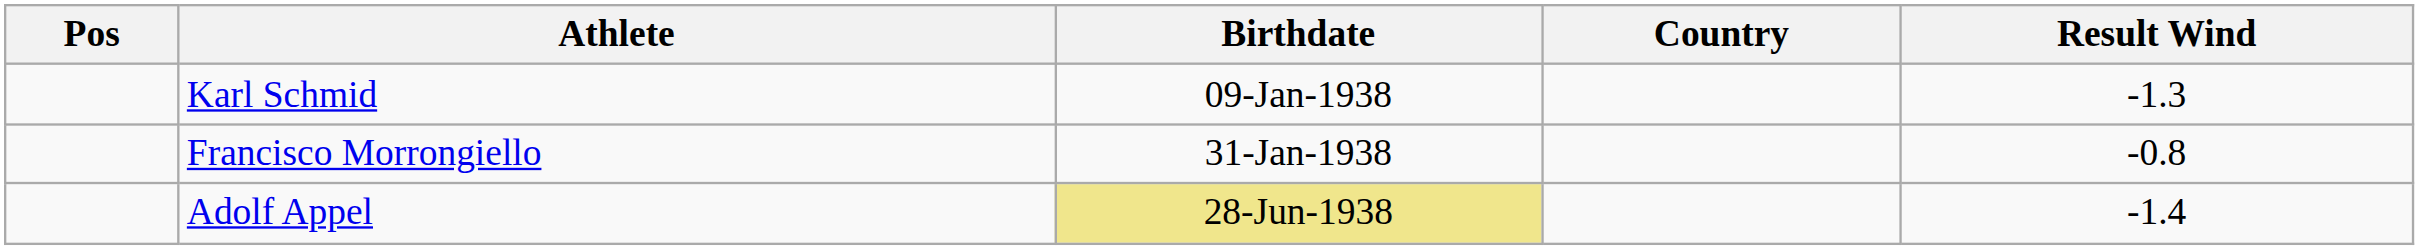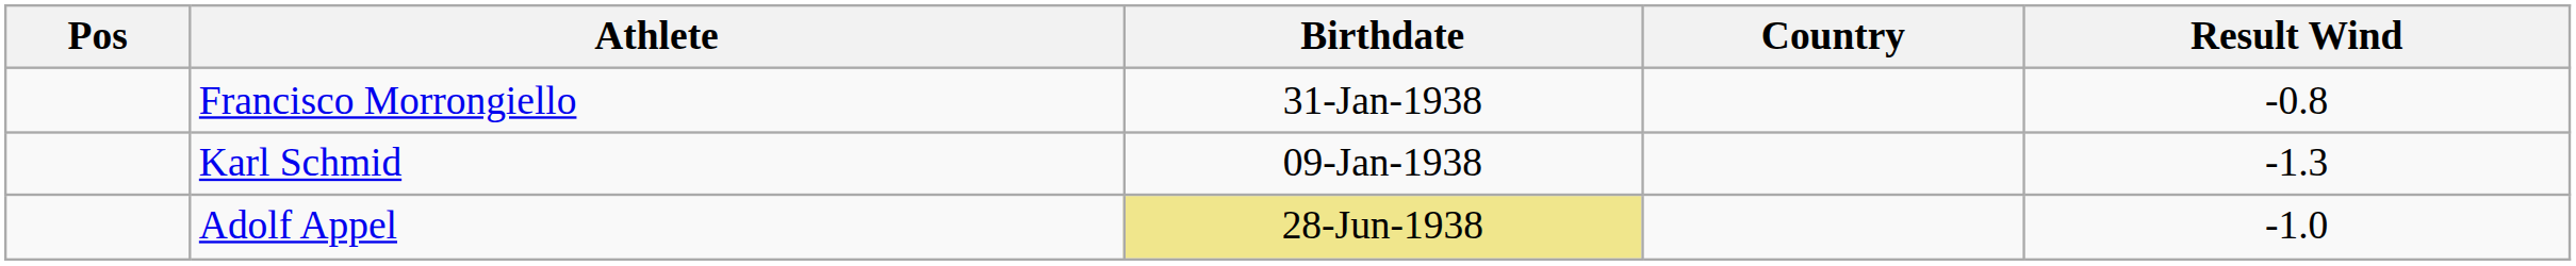 <table class="wikitable"  style="text-align:center; width:65%;">
 <tr>
 <th>Pos</th>
 <th>Athlete</th>
 <th>Birthdate</th>
 <th>Country</th>
 <th>Result Wind</th>
 </tr>
 <tr>
 <td align=center></td>
+<td align=left><a href='#'>Francisco Morrongiello</a></td>
+<td>31-Jan-1938</td>
+<td align=left></td>
+<td> -0.8</td>
+</tr>
+<tr>
+<td align=center></td>
 <td align=left><a href='#'>Karl Schmid</a></td>
 <td>09-Jan-1938</td>
 <td align=left></td>
 <td> -1.3</td>
 </tr>
 <tr>
 <td align=center></td>
-<td align=left><a href='#'>Francisco Morrongiello</a></td>
-<td>31-Jan-1938</td>
-<td align=left></td>
-<td> -0.8</td>
-</tr>
-<tr>
-<td align=center></td>
 <td align=left><a href='#'>Adolf Appel</a></td>
 <td style="background: khaki;">28-Jun-1938</td>
 <td align=left></td>
-<td> -1.4</td>
+<td> -1.0</td>
 </tr>
 </table>
